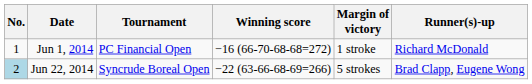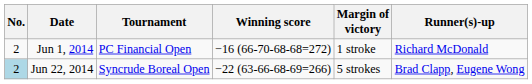 <table class="wikitable" style="font-size:95%;">
 <tr>
 <th>No.</th>
 <th>Date</th>
 <th>Tournament</th>
 <th>Winning score</th>
 <th>Margin of<br>victory</th>
 <th>Runner(s)-up</th>
 </tr>
 <tr>
-<td align=center>1</td>
+<td align=center>2</td>
 <td align=right>Jun 1, <a href='#'>2014</a></td>
 <td><a href='#'>PC Financial Open</a></td>
 <td>−16 (66-70-68-68=272)</td>
 <td>1 stroke</td>
 <td> <a href='#'>Richard McDonald</a></td>
 </tr>
 <tr>
 <td align=center style="background: lightblue;">2</td>
 <td align=right>Jun 22, 2014</td>
 <td><a href='#'>Syncrude Boreal Open</a></td>
 <td>−22 (63-66-68-69=266)</td>
 <td>5 strokes</td>
 <td> <a href='#'>Brad Clapp</a>,  <a href='#'>Eugene Wong</a></td>
 </tr>
 </table>
